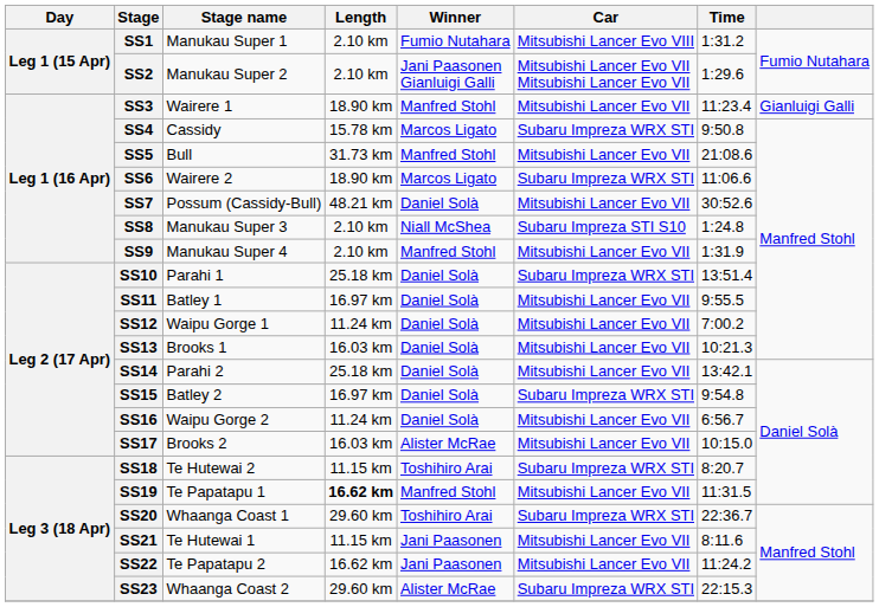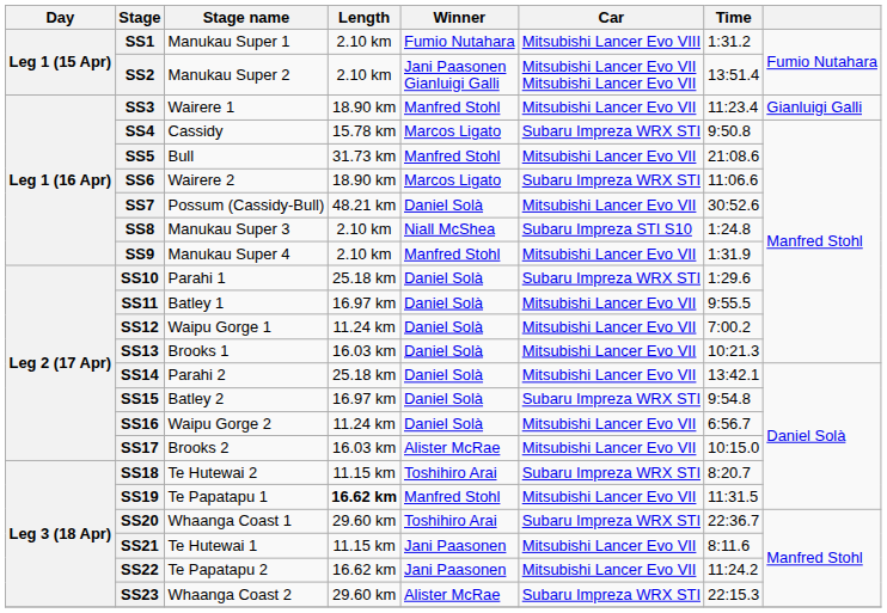 <table class="wikitable" style="font-size: 85%;">
 <tr>
 <th>Day</th>
 <th>Stage</th>
 <th>Stage name</th>
 <th>Length</th>
 <th>Winner</th>
 <th>Car</th>
 <th>Time</th>
 <th></th>
 </tr>
 <tr>
 <th rowspan="2">Leg 1 (15 Apr)</th>
 <th>SS1</th>
 <td>Manukau Super 1</td>
 <td align="center">2.10 km</td>
 <td> <a href='#'>Fumio Nutahara</a></td>
 <td><a href='#'>Mitsubishi Lancer Evo VIII</a></td>
 <td>1:31.2</td>
 <td rowspan="2"> <a href='#'>Fumio Nutahara</a></td>
 </tr>
 <tr>
 <th>SS2</th>
 <td>Manukau Super 2</td>
 <td align="center">2.10 km</td>
 <td> <a href='#'>Jani Paasonen</a><br> <a href='#'>Gianluigi Galli</a></td>
 <td><a href='#'>Mitsubishi Lancer Evo VII</a><br><a href='#'>Mitsubishi Lancer Evo VII</a></td>
-<td>1:29.6</td>
+<td>13:51.4</td>
 </tr>
 <tr>
 <th rowspan="7">Leg 1 (16 Apr)</th>
 <th>SS3</th>
 <td>Wairere 1</td>
 <td align="center">18.90 km</td>
 <td> <a href='#'>Manfred Stohl</a></td>
 <td><a href='#'>Mitsubishi Lancer Evo VII</a></td>
 <td>11:23.4</td>
 <td rowspan="1"> <a href='#'>Gianluigi Galli</a></td>
 </tr>
 <tr>
 <th>SS4</th>
 <td>Cassidy</td>
 <td align="center">15.78 km</td>
 <td> <a href='#'>Marcos Ligato</a></td>
 <td><a href='#'>Subaru Impreza WRX STI</a></td>
 <td>9:50.8</td>
 <td rowspan="10"> <a href='#'>Manfred Stohl</a></td>
 </tr>
 <tr>
 <th>SS5</th>
 <td>Bull</td>
 <td align="center">31.73 km</td>
 <td> <a href='#'>Manfred Stohl</a></td>
 <td><a href='#'>Mitsubishi Lancer Evo VII</a></td>
 <td>21:08.6</td>
 </tr>
 <tr>
 <th>SS6</th>
 <td>Wairere 2</td>
 <td align="center">18.90 km</td>
 <td> <a href='#'>Marcos Ligato</a></td>
 <td><a href='#'>Subaru Impreza WRX STI</a></td>
 <td>11:06.6</td>
 </tr>
 <tr>
 <th>SS7</th>
 <td>Possum (Cassidy-Bull)</td>
 <td align="center">48.21 km</td>
 <td> <a href='#'>Daniel Solà</a></td>
 <td><a href='#'>Mitsubishi Lancer Evo VII</a></td>
 <td>30:52.6</td>
 </tr>
 <tr>
 <th>SS8</th>
 <td>Manukau Super 3</td>
 <td align="center">2.10 km</td>
 <td> <a href='#'>Niall McShea</a></td>
 <td><a href='#'>Subaru Impreza STI S10</a></td>
 <td>1:24.8</td>
 </tr>
 <tr>
 <th>SS9</th>
 <td>Manukau Super 4</td>
 <td align="center">2.10 km</td>
 <td> <a href='#'>Manfred Stohl</a></td>
 <td><a href='#'>Mitsubishi Lancer Evo VII</a></td>
 <td>1:31.9</td>
 </tr>
 <tr>
 <th rowspan="8">Leg 2 (17 Apr)</th>
 <th>SS10</th>
 <td>Parahi 1</td>
 <td align="center">25.18 km</td>
 <td> <a href='#'>Daniel Solà</a></td>
 <td><a href='#'>Subaru Impreza WRX STI</a></td>
-<td>13:51.4</td>
+<td>1:29.6</td>
 </tr>
 <tr>
 <th>SS11</th>
 <td>Batley 1</td>
 <td align="center">16.97 km</td>
 <td> <a href='#'>Daniel Solà</a></td>
 <td><a href='#'>Mitsubishi Lancer Evo VII</a></td>
 <td>9:55.5</td>
 </tr>
 <tr>
 <th>SS12</th>
 <td>Waipu Gorge 1</td>
 <td align="center">11.24 km</td>
 <td> <a href='#'>Daniel Solà</a></td>
 <td><a href='#'>Mitsubishi Lancer Evo VII</a></td>
 <td>7:00.2</td>
 </tr>
 <tr>
 <th>SS13</th>
 <td>Brooks 1</td>
 <td align="center">16.03 km</td>
 <td> <a href='#'>Daniel Solà</a></td>
 <td><a href='#'>Mitsubishi Lancer Evo VII</a></td>
 <td>10:21.3</td>
 </tr>
 <tr>
 <th>SS14</th>
 <td>Parahi 2</td>
 <td align="center">25.18 km</td>
 <td> <a href='#'>Daniel Solà</a></td>
 <td><a href='#'>Mitsubishi Lancer Evo VII</a></td>
 <td>13:42.1</td>
 <td rowspan="6"> <a href='#'>Daniel Solà</a></td>
 </tr>
 <tr>
 <th>SS15</th>
 <td>Batley 2</td>
 <td align="center">16.97 km</td>
 <td> <a href='#'>Daniel Solà</a></td>
 <td><a href='#'>Subaru Impreza WRX STI</a></td>
 <td>9:54.8</td>
 </tr>
 <tr>
 <th>SS16</th>
 <td>Waipu Gorge 2</td>
 <td align="center">11.24 km</td>
 <td> <a href='#'>Daniel Solà</a></td>
 <td><a href='#'>Mitsubishi Lancer Evo VII</a></td>
 <td>6:56.7</td>
 </tr>
 <tr>
 <th>SS17</th>
 <td>Brooks 2</td>
 <td align="center">16.03 km</td>
 <td> <a href='#'>Alister McRae</a></td>
 <td><a href='#'>Mitsubishi Lancer Evo VII</a></td>
 <td>10:15.0</td>
 </tr>
 <tr>
 <th rowspan="6">Leg 3 (18 Apr)</th>
 <th>SS18</th>
 <td>Te Hutewai 2</td>
 <td align="center">11.15 km</td>
 <td> <a href='#'>Toshihiro Arai</a></td>
 <td><a href='#'>Subaru Impreza WRX STI</a></td>
 <td>8:20.7</td>
 </tr>
 <tr>
 <th>SS19</th>
 <td>Te Papatapu 1</td>
 <td align="center"><strong>16.62 km</strong></td>
 <td> <a href='#'>Manfred Stohl</a></td>
 <td><a href='#'>Mitsubishi Lancer Evo VII</a></td>
 <td>11:31.5</td>
 </tr>
 <tr>
 <th>SS20</th>
 <td>Whaanga Coast 1</td>
 <td align="center">29.60 km</td>
 <td> <a href='#'>Toshihiro Arai</a></td>
 <td><a href='#'>Subaru Impreza WRX STI</a></td>
 <td>22:36.7</td>
 <td rowspan="4"> <a href='#'>Manfred Stohl</a></td>
 </tr>
 <tr>
 <th>SS21</th>
 <td>Te Hutewai 1</td>
 <td align="center">11.15 km</td>
 <td> <a href='#'>Jani Paasonen</a></td>
 <td><a href='#'>Mitsubishi Lancer Evo VII</a></td>
 <td>8:11.6</td>
 </tr>
 <tr>
 <th>SS22</th>
 <td>Te Papatapu 2</td>
 <td align="center">16.62 km</td>
 <td> <a href='#'>Jani Paasonen</a></td>
 <td><a href='#'>Mitsubishi Lancer Evo VII</a></td>
 <td>11:24.2</td>
 </tr>
 <tr>
 <th>SS23</th>
 <td>Whaanga Coast 2</td>
 <td align="center">29.60 km</td>
 <td> <a href='#'>Alister McRae</a></td>
 <td><a href='#'>Subaru Impreza WRX STI</a></td>
 <td>22:15.3</td>
 </tr>
 <tr>
 </tr>
 </table>
